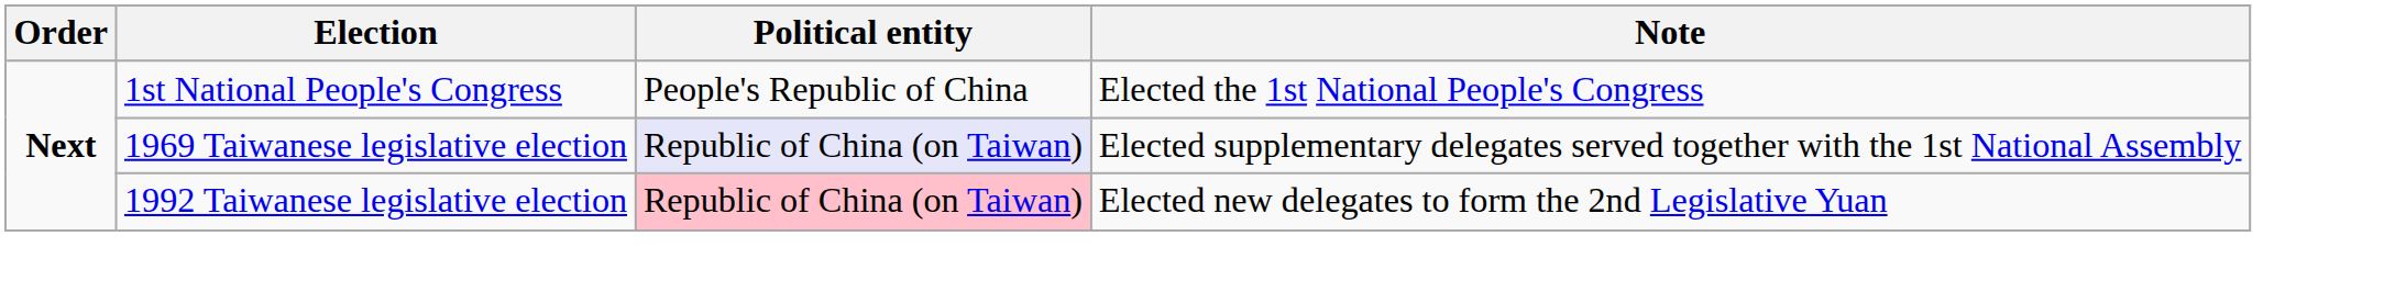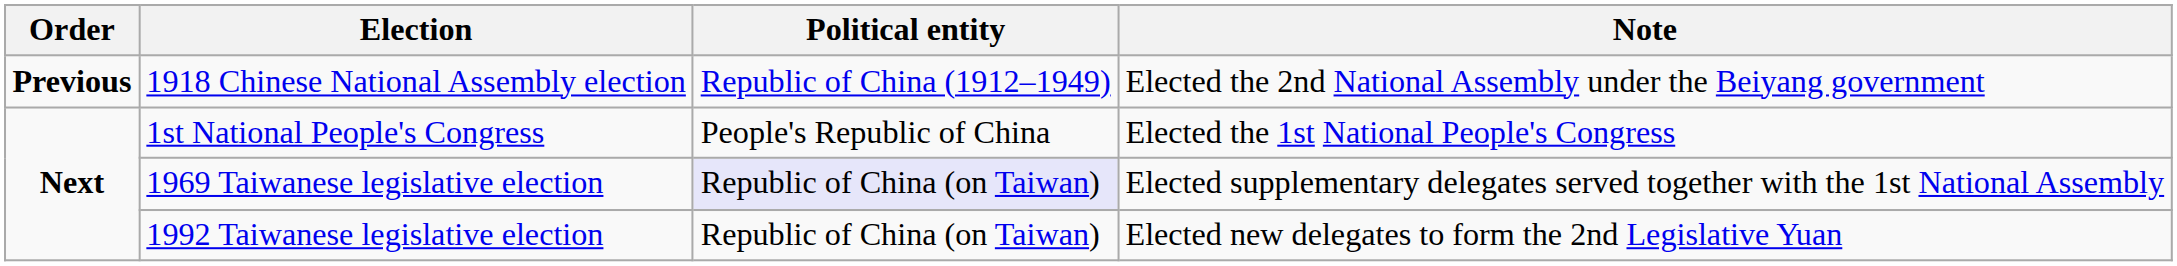 <table class=wikitable>
 <tr>
 <th>Order</th>
 <th>Election</th>
 <th>Political entity</th>
 <th>Note</th>
+</tr>
+<tr>
+<td align=center><strong>Previous</strong></td>
+<td><a href='#'>1918 Chinese National Assembly election</a></td>
+<td> <a href='#'>Republic of China (1912–1949)</a></td>
+<td>Elected the 2nd <a href='#'>National Assembly</a> under the <a href='#'>Beiyang government</a></td>
 </tr>
 <tr>
 <td align=center rowspan=3><strong>Next</strong></td>
 <td><a href='#'>1st National People's Congress</a></td>
 <td> People's Republic of China</td>
 <td>Elected the <a href='#'>1st</a> <a href='#'>National People's Congress</a></td>
 </tr>
 <tr>
 <td><a href='#'>1969 Taiwanese legislative election</a></td>
 <td style="background: lavender;"> Republic of China (on <a href='#'>Taiwan</a>)</td>
 <td>Elected supplementary delegates served together with the 1st <a href='#'>National Assembly</a></td>
 </tr>
 <tr>
 <td><a href='#'>1992 Taiwanese legislative election</a></td>
-<td style="background: pink;"> Republic of China (on <a href='#'>Taiwan</a>)</td>
+<td> Republic of China (on <a href='#'>Taiwan</a>)</td>
 <td>Elected new delegates to form the 2nd <a href='#'>Legislative Yuan</a></td>
 </tr>
 </table>
